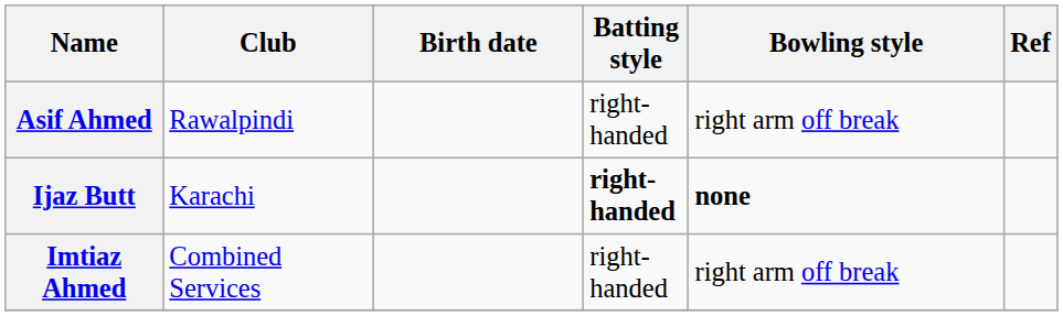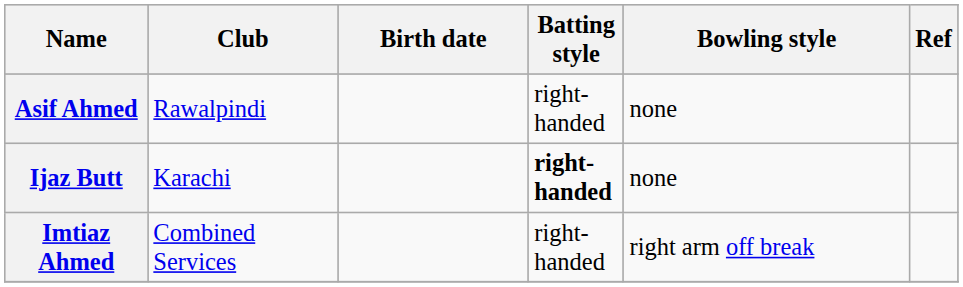 <table class="wikitable plainrowheaders" style="font-size:95%; width:95%;">
 <tr>
 <th scope="col" width="15%">Name</th>
 <th scope="col" width="20%">Club</th>
 <th scope="col" width="20%">Birth date</th>
 <th scope="col" width="10%">Batting style</th>
 <th scope="col" width="30%">Bowling style</th>
 <th scope="col" width="5%">Ref</th>
 </tr>
 <tr>
 <th scope="row"><a href='#'>Asif Ahmed</a></th>
 <td><a href='#'>Rawalpindi</a></td>
 <td></td>
 <td>right-handed</td>
-<td>right arm <a href='#'>off break</a></td>
+<td>none</td>
 <td></td>
 </tr>
 <tr>
 <th scope="row"><a href='#'>Ijaz Butt</a></th>
 <td><a href='#'>Karachi</a></td>
 <td></td>
 <td><strong>right-handed</strong></td>
-<td><strong>none</strong></td>
+<td>none</td>
 <td></td>
 </tr>
 <tr>
 <th scope="row"><a href='#'>Imtiaz Ahmed</a></th>
 <td><a href='#'>Combined Services</a></td>
 <td></td>
 <td>right-handed</td>
 <td>right arm <a href='#'>off break</a></td>
 <td></td>
 </tr>
 <tr>
 </tr>
 </table>
